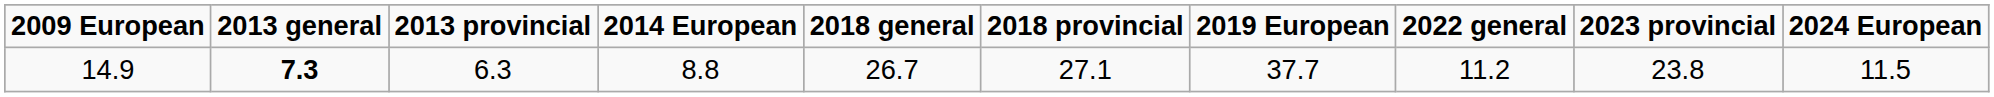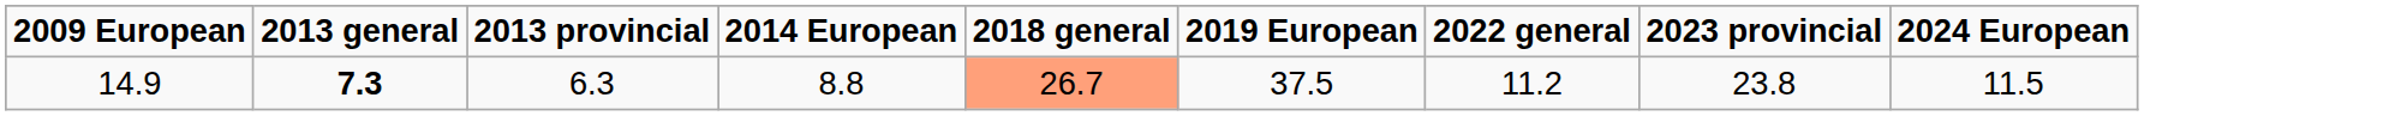 <table class="wikitable" style="text-align:center">
 <tr>
 <td><strong>2009 European</strong></td>
 <td><strong>2013 general</strong></td>
 <td><strong>2013 provincial</strong></td>
 <td><strong>2014 European</strong></td>
 <td><strong>2018 general</strong></td>
-<td><strong>2018 provincial</strong></td>
 <td><strong>2019 European</strong></td>
 <td><strong>2022 general</strong></td>
 <td><strong>2023 provincial</strong></td>
 <td><strong>2024 European</strong></td>
 </tr>
 <tr>
 <td>14.9</td>
 <td><strong>7.3</strong></td>
 <td>6.3</td>
 <td>8.8</td>
-<td>26.7</td>
-<td>27.1</td>
-<td>37.7</td>
+<td style="background: lightsalmon;">26.7</td>
+<td>37.5</td>
 <td>11.2</td>
 <td>23.8</td>
 <td>11.5</td>
 </tr>
 </table>
